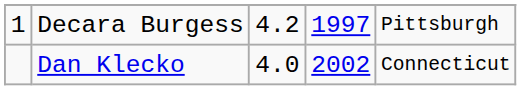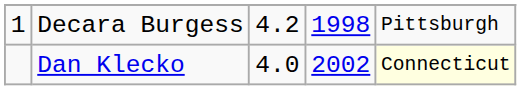 <table class="wikitable">
 <tr>
 </tr>
 <tr>
 <td>1</td>
 <td>Decara Burgess</td>
 <td>4.2</td>
-<td><a href='#'>1997</a></td>
+<td><a href='#'>1998</a></td>
 <td style="font-size:80%;">Pittsburgh</td>
 </tr>
 <tr>
 <td></td>
 <td><a href='#'>Dan Klecko</a></td>
 <td>4.0</td>
 <td><a href='#'>2002</a></td>
-<td style="font-size:80%;">Connecticut</td>
+<td style="background: lightyellow; font-size:80%;">Connecticut</td>
 </tr>
 </table>
